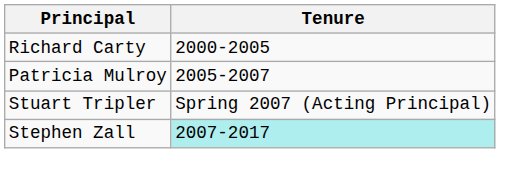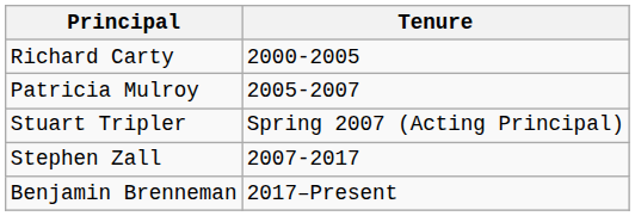 <table class="wikitable">
 <tr>
 <th>Principal</th>
 <th>Tenure</th>
 </tr>
 <tr>
 <td>Richard Carty</td>
 <td>2000-2005</td>
 </tr>
 <tr>
 <td>Patricia Mulroy</td>
 <td>2005-2007</td>
 </tr>
 <tr>
 <td>Stuart Tripler</td>
 <td>Spring 2007 (Acting Principal)</td>
 </tr>
 <tr>
 <td>Stephen Zall</td>
-<td style="background: paleturquoise;">2007-2017</td>
+<td>2007-2017</td>
+</tr>
+<tr>
+<td>Benjamin Brenneman</td>
+<td>2017–Present</td>
 </tr>
 </table>
